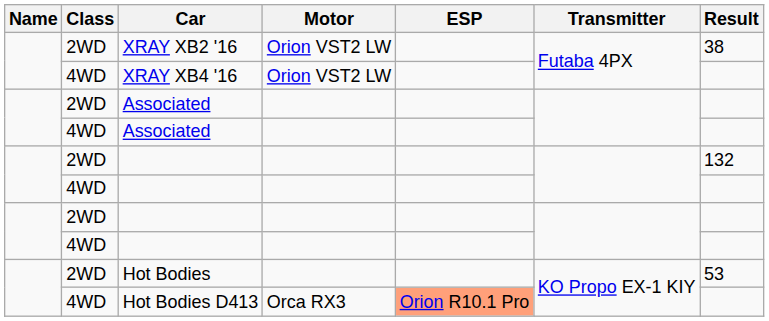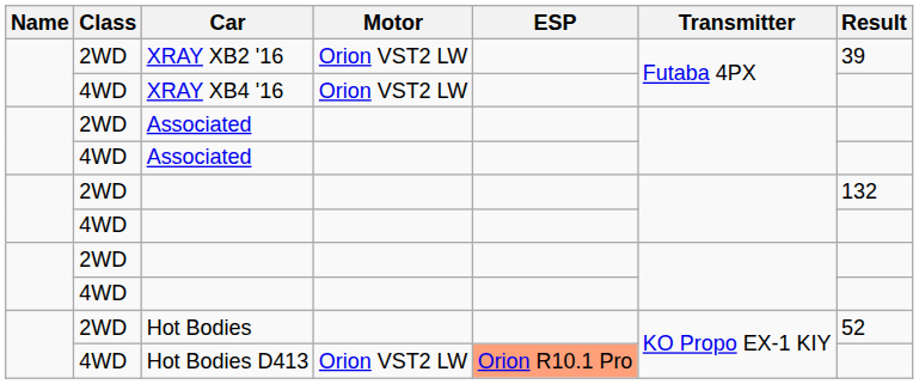 <table class="wikitable" style="font-size: 85%;">
 <tr>
 <th>Name</th>
 <th>Class</th>
 <th>Car</th>
 <th>Motor</th>
 <th>ESP</th>
 <th>Transmitter</th>
 <th>Result</th>
 </tr>
 <tr>
 <td rowspan=2></td>
 <td>2WD</td>
 <td><a href='#'>XRAY</a> XB2 '16</td>
 <td><a href='#'>Orion</a> VST2 LW</td>
 <td></td>
 <td rowspan=2><a href='#'>Futaba</a> 4PX</td>
-<td>38</td>
+<td>39</td>
 </tr>
 <tr>
 <td>4WD</td>
 <td><a href='#'>XRAY</a> XB4 '16</td>
 <td><a href='#'>Orion</a> VST2 LW</td>
 <td></td>
 <td></td>
 </tr>
 <tr>
 <td rowspan=2></td>
 <td>2WD</td>
 <td><a href='#'>Associated</a></td>
 <td></td>
 <td></td>
 <td rowspan=2></td>
 <td></td>
 </tr>
 <tr>
 <td>4WD</td>
 <td><a href='#'>Associated</a></td>
 <td></td>
 <td></td>
 <td></td>
 </tr>
 <tr>
 <td rowspan=2></td>
 <td>2WD</td>
 <td></td>
 <td></td>
 <td></td>
 <td rowspan=2></td>
 <td>132</td>
 </tr>
 <tr>
 <td>4WD</td>
 <td></td>
 <td></td>
 <td></td>
 <td></td>
 </tr>
 <tr>
 <td rowspan=2></td>
 <td>2WD</td>
 <td></td>
 <td></td>
 <td></td>
 <td rowspan=2></td>
 <td></td>
 </tr>
 <tr>
 <td>4WD</td>
 <td></td>
 <td></td>
 <td></td>
 <td></td>
 </tr>
 <tr>
 <td rowspan=2></td>
 <td>2WD</td>
 <td>Hot Bodies</td>
 <td></td>
 <td></td>
 <td rowspan=2><a href='#'>KO Propo</a> EX-1 KIY</td>
-<td>53</td>
+<td>52</td>
 </tr>
 <tr>
 <td>4WD</td>
 <td>Hot Bodies D413</td>
-<td>Orca RX3</td>
+<td><a href='#'>Orion</a> VST2 LW</td>
 <td style="background: lightsalmon;"><a href='#'>Orion</a> R10.1 Pro</td>
 <td></td>
 </tr>
 </table>
